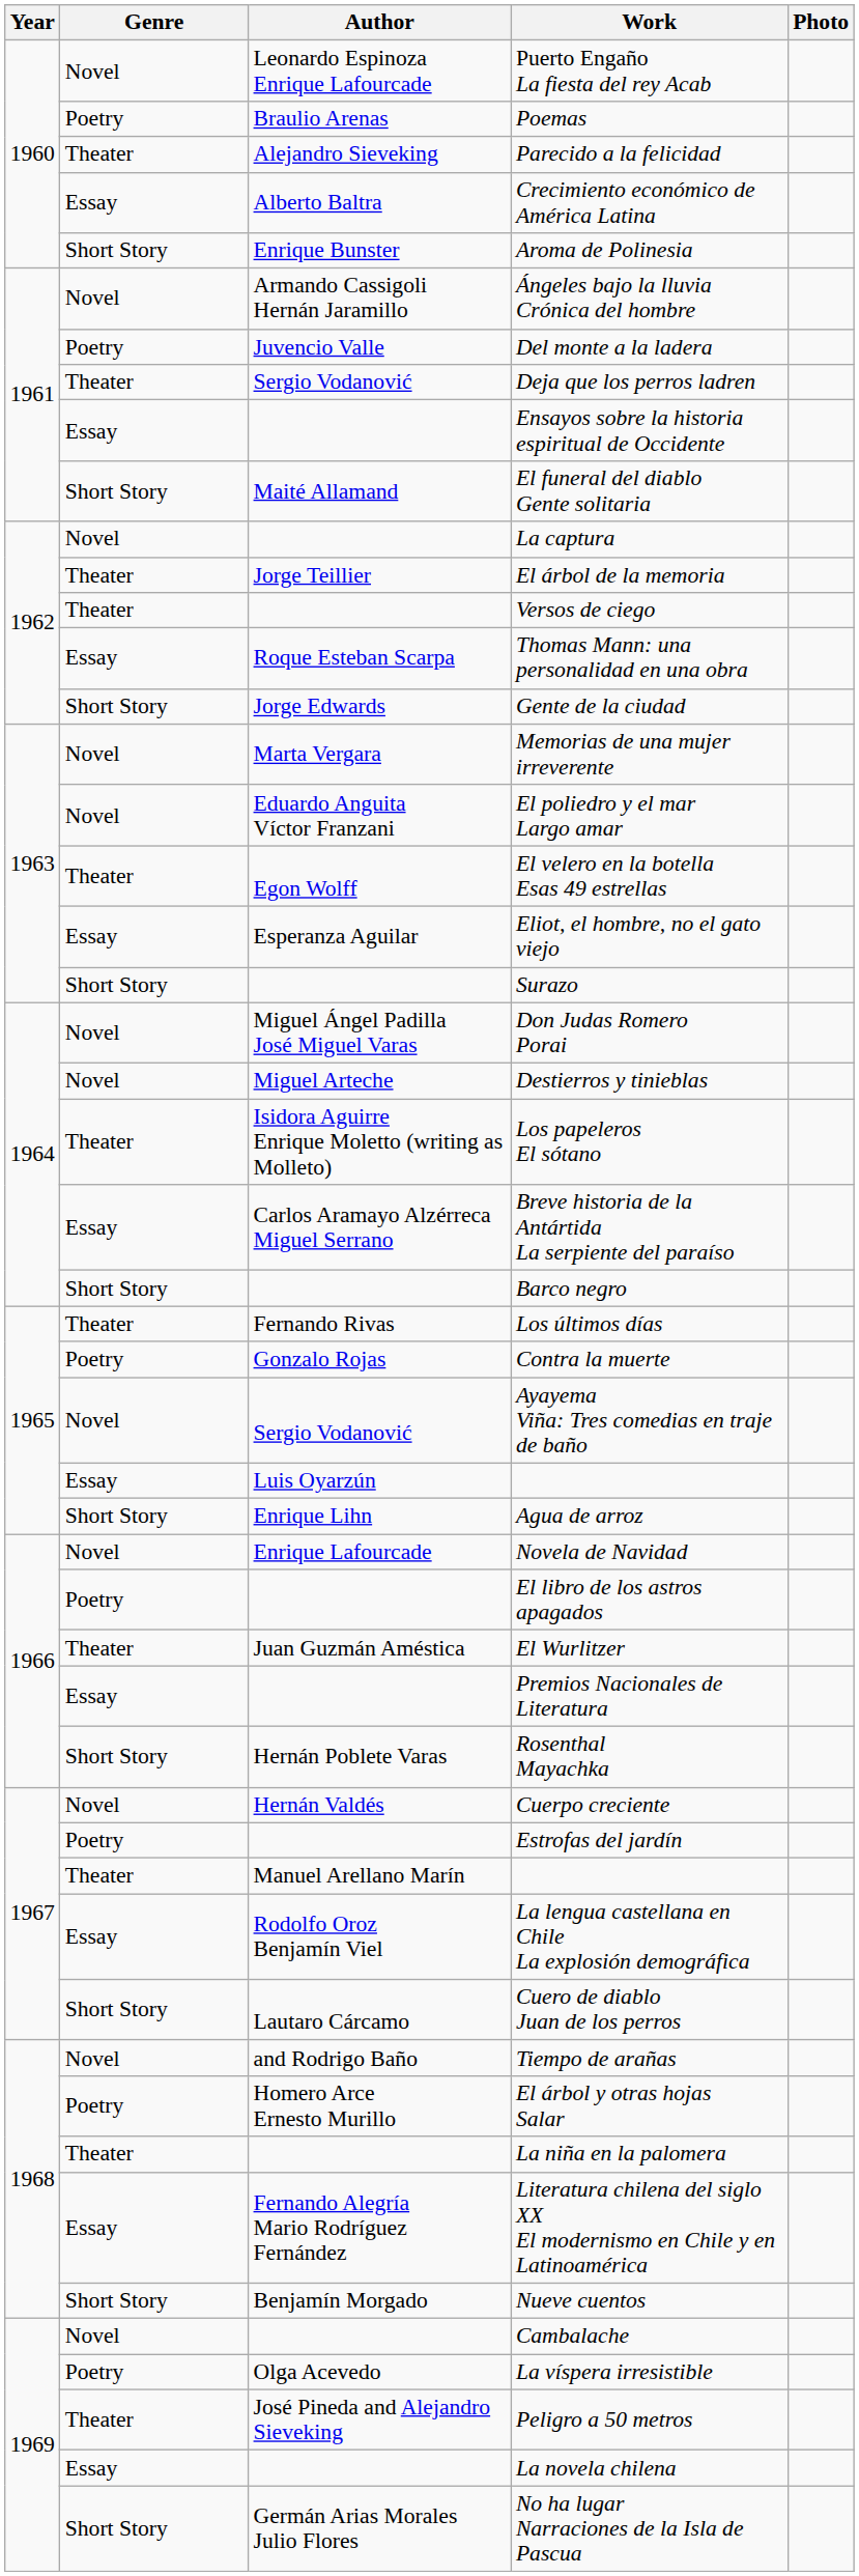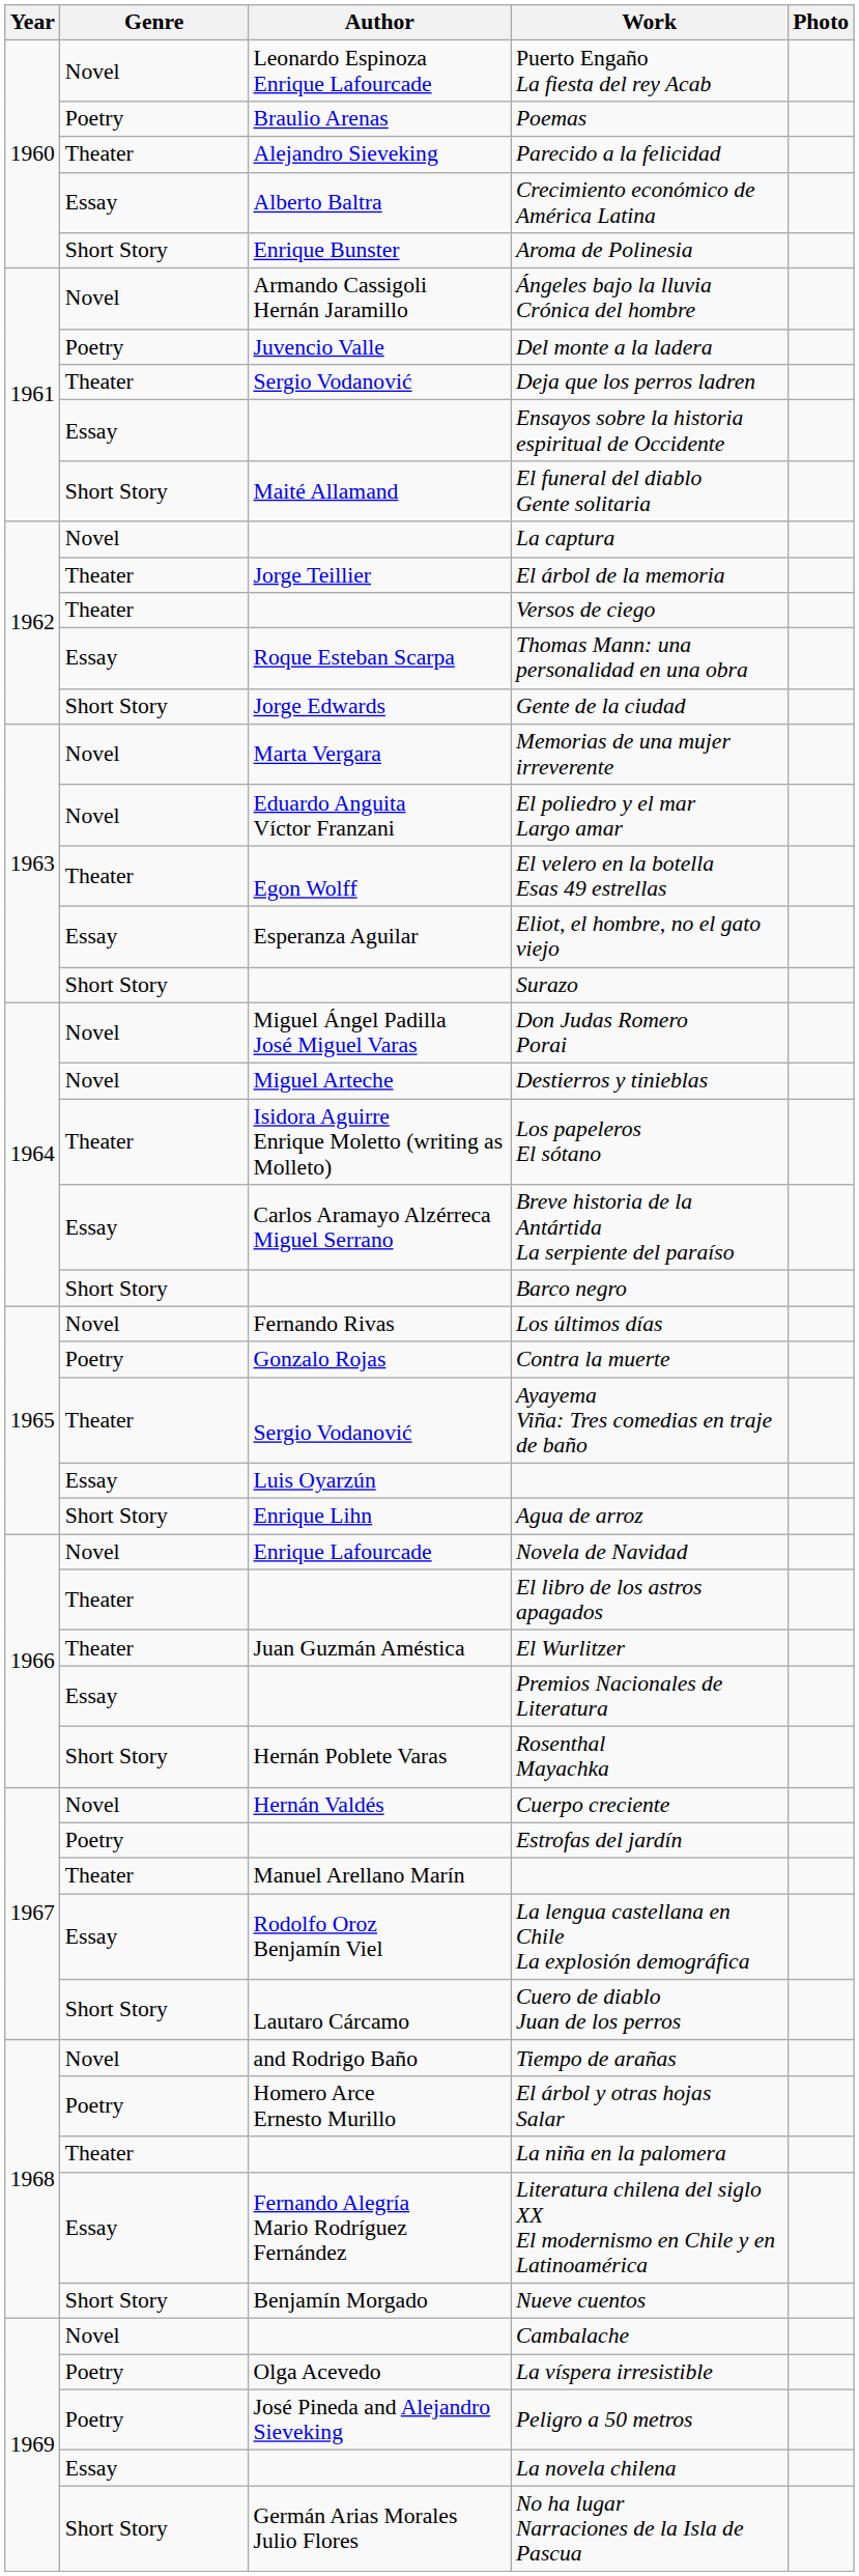 <table class="wikitable">
 <tr>
 <th width=30>Year</th>
 <th width=200>Genre</th>
 <th width=280>Author</th>
 <th width=280>Work</th>
 <th>Photo</th>
 </tr>
 <tr>
 <td rowspan=5>1960</td>
 <td>Novel</td>
 <td>Leonardo Espinoza<br><a href='#'>Enrique Lafourcade</a></td>
 <td>Puerto Engaño<br><em>La fiesta del rey Acab</em></td>
 <td></td>
 </tr>
 <tr>
 <td>Poetry</td>
 <td><a href='#'>Braulio Arenas</a></td>
 <td><em>Poemas</em></td>
 <td></td>
 </tr>
 <tr>
 <td>Theater</td>
 <td><a href='#'>Alejandro Sieveking</a></td>
 <td><em>Parecido a la felicidad</em></td>
 <td></td>
 </tr>
 <tr>
 <td>Essay</td>
 <td><a href='#'>Alberto Baltra</a></td>
 <td><em>Crecimiento económico de América Latina</em></td>
 <td></td>
 </tr>
 <tr>
 <td>Short Story</td>
 <td><a href='#'>Enrique Bunster</a></td>
 <td><em>Aroma de Polinesia</em></td>
 <td></td>
 </tr>
 <tr>
 <td rowspan=5>1961</td>
 <td>Novel</td>
 <td>Armando Cassigoli<br>Hernán Jaramillo</td>
 <td><em>Ángeles bajo la lluvia</em><br><em>Crónica del hombre</em></td>
 <td></td>
 </tr>
 <tr>
 <td>Poetry</td>
 <td><a href='#'>Juvencio Valle</a></td>
 <td><em>Del monte a la ladera</em></td>
 <td></td>
 </tr>
 <tr>
 <td>Theater</td>
 <td><a href='#'>Sergio Vodanović</a></td>
 <td><em>Deja que los perros ladren</em></td>
 <td></td>
 </tr>
 <tr>
 <td>Essay</td>
 <td></td>
 <td><em>Ensayos sobre la historia espiritual de Occidente</em></td>
 <td></td>
 </tr>
 <tr>
 <td>Short Story</td>
 <td><a href='#'>Maité Allamand</a><br></td>
 <td><em>El funeral del diablo</em><br><em>Gente solitaria</em></td>
 <td><br></td>
 </tr>
 <tr>
 <td rowspan=5>1962</td>
 <td>Novel</td>
 <td></td>
 <td><em>La captura</em></td>
 <td></td>
 </tr>
 <tr>
 <td>Theater</td>
 <td><a href='#'>Jorge Teillier</a></td>
 <td><em>El árbol de la memoria</em></td>
 <td></td>
 </tr>
 <tr>
 <td>Theater</td>
 <td></td>
 <td><em>Versos de ciego</em></td>
 <td></td>
 </tr>
 <tr>
 <td>Essay</td>
 <td><a href='#'>Roque Esteban Scarpa</a></td>
 <td><em>Thomas Mann: una personalidad en una obra</em></td>
 <td></td>
 </tr>
 <tr>
 <td>Short Story</td>
 <td><a href='#'>Jorge Edwards</a></td>
 <td><em>Gente de la ciudad</em></td>
 <td></td>
 </tr>
 <tr>
 <td rowspan=5>1963</td>
 <td>Novel</td>
 <td><a href='#'>Marta Vergara</a></td>
 <td><em>Memorias de una mujer irreverente</em></td>
 <td></td>
 </tr>
 <tr>
 <td>Novel</td>
 <td><a href='#'>Eduardo Anguita</a><br>Víctor Franzani</td>
 <td><em>El poliedro y el mar</em><br><em>Largo amar</em></td>
 <td><br></td>
 </tr>
 <tr>
 <td>Theater</td>
 <td><br><a href='#'>Egon Wolff</a></td>
 <td><em>El velero en la botella</em><br><em>Esas 49 estrellas</em></td>
 <td><br></td>
 </tr>
 <tr>
 <td>Essay</td>
 <td>Esperanza Aguilar</td>
 <td><em>Eliot, el hombre, no el gato viejo</em></td>
 <td></td>
 </tr>
 <tr>
 <td>Short Story</td>
 <td></td>
 <td><em>Surazo</em></td>
 <td></td>
 </tr>
 <tr>
 <td rowspan=5>1964</td>
 <td>Novel</td>
 <td>Miguel Ángel Padilla<br><a href='#'>José Miguel Varas</a></td>
 <td><em>Don Judas Romero</em><br><em>Porai</em></td>
 <td><br></td>
 </tr>
 <tr>
 <td>Novel</td>
 <td><a href='#'>Miguel Arteche</a></td>
 <td><em>Destierros y tinieblas</em></td>
 <td></td>
 </tr>
 <tr>
 <td>Theater</td>
 <td><a href='#'>Isidora Aguirre</a><br>Enrique Moletto (writing as Molleto)</td>
 <td><em>Los papeleros</em><br><em>El sótano</em></td>
 <td></td>
 </tr>
 <tr>
 <td>Essay</td>
 <td>Carlos Aramayo Alzérreca<br><a href='#'>Miguel Serrano</a></td>
 <td><em>Breve historia de la Antártida</em><br><em>La serpiente del paraíso</em></td>
 <td><br></td>
 </tr>
 <tr>
 <td>Short Story</td>
 <td></td>
 <td><em>Barco negro</em></td>
 <td></td>
 </tr>
 <tr>
 <td rowspan=5>1965</td>
-<td>Theater</td>
+<td>Novel</td>
 <td>Fernando Rivas</td>
 <td><em>Los últimos días</em></td>
 <td></td>
 </tr>
 <tr>
 <td>Poetry</td>
 <td><a href='#'>Gonzalo Rojas</a></td>
 <td><em>Contra la muerte</em></td>
 <td></td>
 </tr>
 <tr>
-<td>Novel</td>
+<td>Theater</td>
 <td><br><a href='#'>Sergio Vodanović</a></td>
 <td><em>Ayayema</em><br><em>Viña: Tres comedias en traje de baño</em></td>
 <td></td>
 </tr>
 <tr>
 <td>Essay</td>
 <td><a href='#'>Luis Oyarzún</a></td>
 <td></td>
 <td></td>
 </tr>
 <tr>
 <td>Short Story</td>
 <td><a href='#'>Enrique Lihn</a></td>
 <td><em>Agua de arroz</em></td>
 <td></td>
 </tr>
 <tr>
 <td rowspan=5>1966</td>
 <td>Novel</td>
 <td><a href='#'>Enrique Lafourcade</a></td>
 <td><em>Novela de Navidad</em></td>
 <td></td>
 </tr>
 <tr>
-<td>Poetry</td>
+<td>Theater</td>
 <td></td>
 <td><em>El libro de los astros apagados</em></td>
 <td></td>
 </tr>
 <tr>
 <td>Theater</td>
 <td>Juan Guzmán Améstica</td>
 <td><em>El Wurlitzer</em></td>
 <td></td>
 </tr>
 <tr>
 <td>Essay</td>
 <td></td>
 <td><em>Premios Nacionales de Literatura</em></td>
 <td></td>
 </tr>
 <tr>
 <td>Short Story</td>
 <td>Hernán Poblete Varas<br></td>
 <td><em>Rosenthal</em><br><em>Mayachka</em></td>
 <td></td>
 </tr>
 <tr>
 <td rowspan=5>1967</td>
 <td>Novel</td>
 <td><a href='#'>Hernán Valdés</a></td>
 <td><em>Cuerpo creciente</em></td>
 <td></td>
 </tr>
 <tr>
 <td>Poetry</td>
 <td></td>
 <td><em>Estrofas del jardín</em></td>
 <td></td>
 </tr>
 <tr>
 <td>Theater</td>
 <td>Manuel Arellano Marín</td>
 <td></td>
 <td></td>
 </tr>
 <tr>
 <td>Essay</td>
 <td><a href='#'>Rodolfo Oroz</a><br>Benjamín Viel</td>
 <td><em>La lengua castellana en Chile</em><br><em>La explosión demográfica</em></td>
 <td></td>
 </tr>
 <tr>
 <td>Short Story</td>
 <td><br>Lautaro Cárcamo</td>
 <td><em>Cuero de diablo</em><br><em>Juan de los perros</em></td>
 <td></td>
 </tr>
 <tr>
 <td rowspan=5>1968</td>
 <td>Novel</td>
 <td> and Rodrigo Baño</td>
 <td><em>Tiempo de arañas</em></td>
 <td></td>
 </tr>
 <tr>
 <td>Poetry</td>
 <td>Homero Arce<br>Ernesto Murillo</td>
 <td><em>El árbol y otras hojas</em><br><em>Salar</em></td>
 <td></td>
 </tr>
 <tr>
 <td>Theater</td>
 <td></td>
 <td><em>La niña en la palomera</em></td>
 <td></td>
 </tr>
 <tr>
 <td>Essay</td>
 <td><a href='#'>Fernando Alegría</a><br>Mario Rodríguez Fernández</td>
 <td><em>Literatura chilena del siglo XX</em><br><em>El modernismo en Chile y en Latinoamérica</em></td>
 <td></td>
 </tr>
 <tr>
 <td>Short Story</td>
 <td>Benjamín Morgado</td>
 <td><em>Nueve cuentos</em></td>
 <td></td>
 </tr>
 <tr>
 <td rowspan=5>1969</td>
 <td>Novel</td>
 <td></td>
 <td><em>Cambalache</em></td>
 <td></td>
 </tr>
 <tr>
 <td>Poetry</td>
 <td>Olga Acevedo</td>
 <td><em>La víspera irresistible</em></td>
 <td></td>
 </tr>
 <tr>
-<td>Theater</td>
+<td>Poetry</td>
 <td>José Pineda and <a href='#'>Alejandro Sieveking</a></td>
 <td><em>Peligro a 50 metros</em></td>
 <td></td>
 </tr>
 <tr>
 <td>Essay</td>
 <td></td>
 <td><em>La novela chilena</em></td>
 <td></td>
 </tr>
 <tr>
 <td>Short Story</td>
 <td>Germán Arias Morales<br>Julio Flores</td>
 <td><em>No ha lugar</em><br><em>Narraciones de la Isla de Pascua</em></td>
 <td></td>
 </tr>
 </table>
